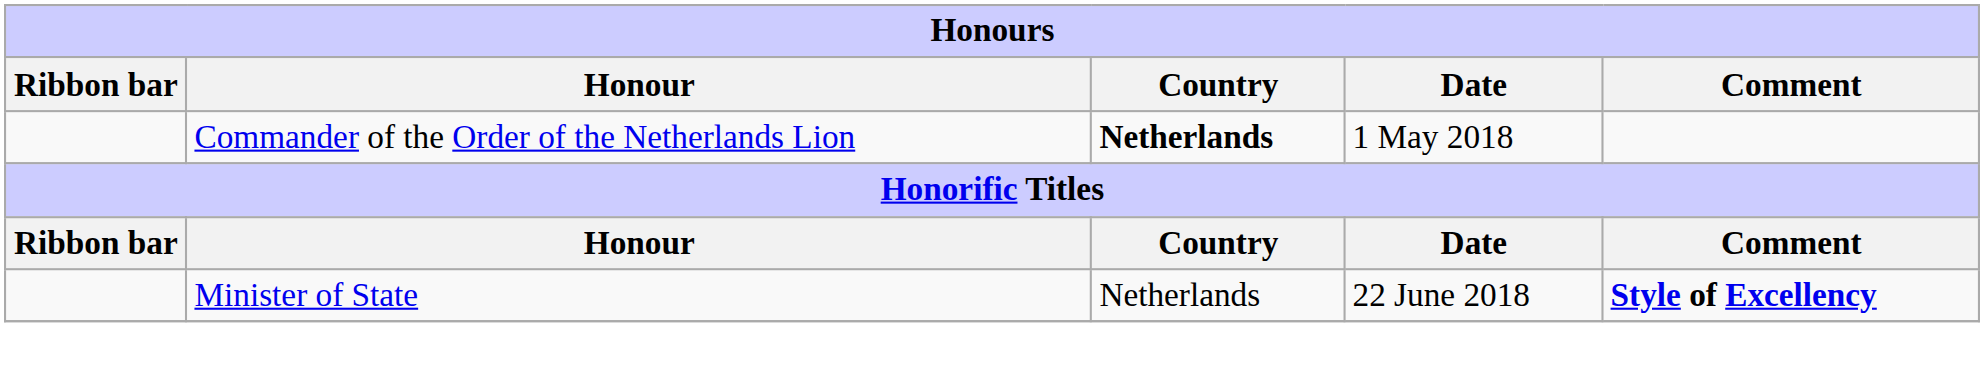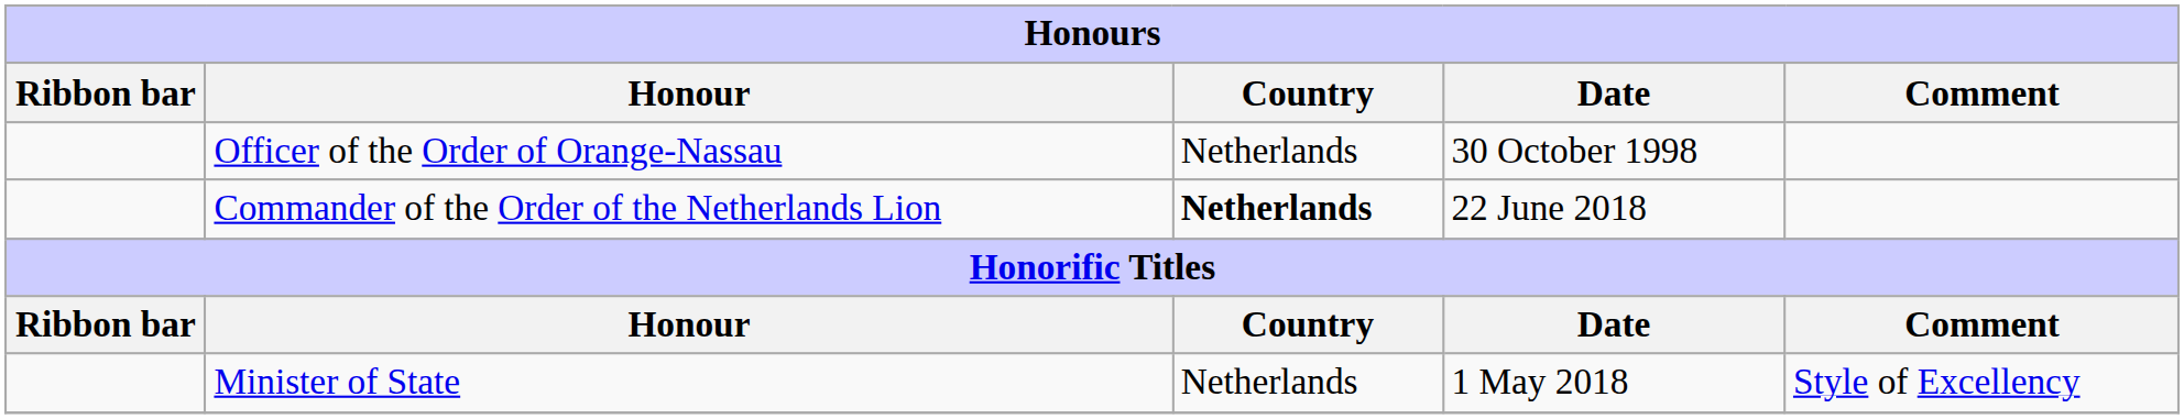 <table class="wikitable" style="width:60%;">
 <tr style="background:#ccf; text-align:center;">
 <td colspan=5><strong>Honours</strong></td>
 </tr>
 <tr>
 <th style="width:80px;">Ribbon bar</th>
 <th>Honour</th>
 <th>Country</th>
 <th>Date</th>
 <th>Comment</th>
 </tr>
 <tr>
 <td></td>
+<td><a href='#'>Officer</a> of the <a href='#'>Order of Orange-Nassau</a></td>
+<td>Netherlands</td>
+<td>30 October 1998</td>
+<td></td>
+</tr>
+<tr>
+<td></td>
 <td><a href='#'>Commander</a> of the <a href='#'>Order of the Netherlands Lion</a></td>
 <td><strong>Netherlands</strong></td>
-<td>1 May 2018</td>
+<td>22 June 2018</td>
 <td></td>
 </tr>
 <tr style="background:#ccf; text-align:center;">
 <td colspan=5><strong><a href='#'>Honorific</a> Titles</strong></td>
 </tr>
 <tr>
 <th style="width:80px;">Ribbon bar</th>
 <th>Honour</th>
 <th>Country</th>
 <th>Date</th>
 <th>Comment</th>
 </tr>
 <tr>
 <td></td>
 <td><a href='#'>Minister of State</a></td>
 <td>Netherlands</td>
-<td>22 June 2018</td>
-<td><strong><a href='#'>Style</a> of <a href='#'>Excellency</a></strong></td>
+<td>1 May 2018</td>
+<td><a href='#'>Style</a> of <a href='#'>Excellency</a></td>
 </tr>
 <tr>
 </tr>
 </table>
